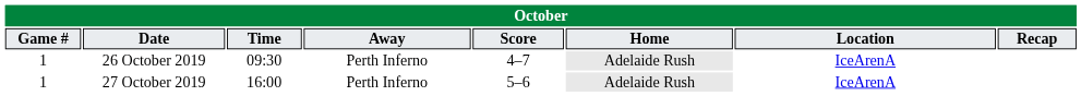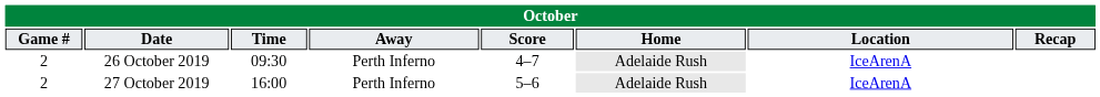 <table class="toccolours" style="width:70em;text-align: center">
 <tr>
 <th colspan="8" style="background:#00843d;color:white;border:#00843d 1px solid">October</th>
 </tr>
 <tr>
 <th style="background:#e9ecef;color:black;border:#000000 1px solid; width: 40px">Game #</th>
 <th style="background:#e9ecef;color:black;border:#000000 1px solid; width: 80px">Date</th>
 <th style="background:#e9ecef;color:black;border:#000000 1px solid; width: 40px">Time</th>
 <th style="background:#e9ecef;color:black;border:#000000 1px solid; width: 95px">Away</th>
 <th style="background:#e9ecef;color:black;border:#000000 1px solid; width: 50px">Score</th>
 <th style="background:#e9ecef;color:black;border:#000000 1px solid; width: 95px">Home</th>
 <th style="background:#e9ecef;color:black;border:#000000 1px solid; width: 150px">Location</th>
 <th style="background:#e9ecef;color:black;border:#000000 1px solid; width: 40px">Recap</th>
 </tr>
 <tr>
-<td>1</td>
+<td>2</td>
 <td>26 October 2019</td>
 <td>09:30</td>
 <td>Perth Inferno</td>
 <td>4–7</td>
 <td bgcolor="#e8e8e8">Adelaide Rush</td>
 <td><a href='#'>IceArenA</a></td>
 <td></td>
 </tr>
 <tr>
-<td>1</td>
+<td>2</td>
 <td>27 October 2019</td>
 <td>16:00</td>
 <td>Perth Inferno</td>
 <td>5–6</td>
 <td bgcolor="#e8e8e8">Adelaide Rush</td>
 <td><a href='#'>IceArenA</a></td>
 <td></td>
 </tr>
 <tr>
 </tr>
 </table>
